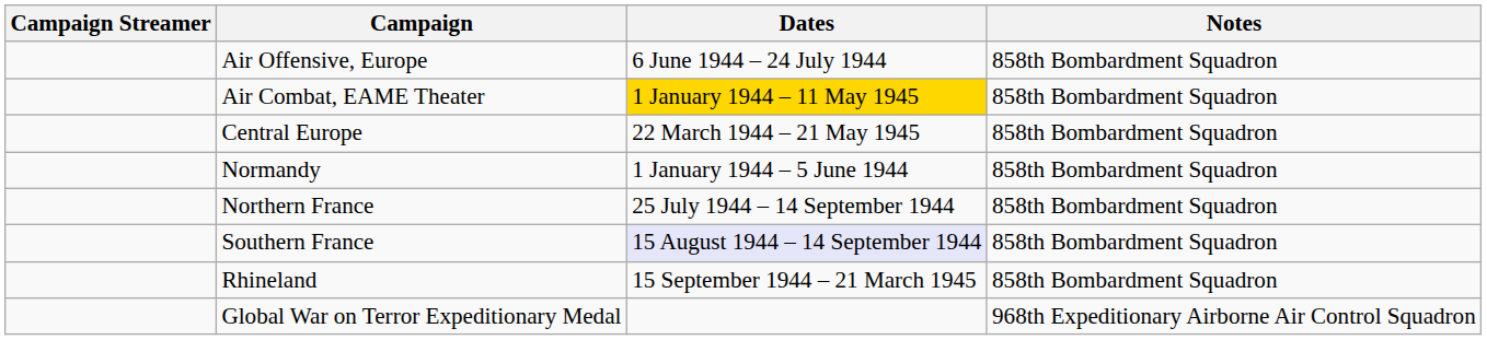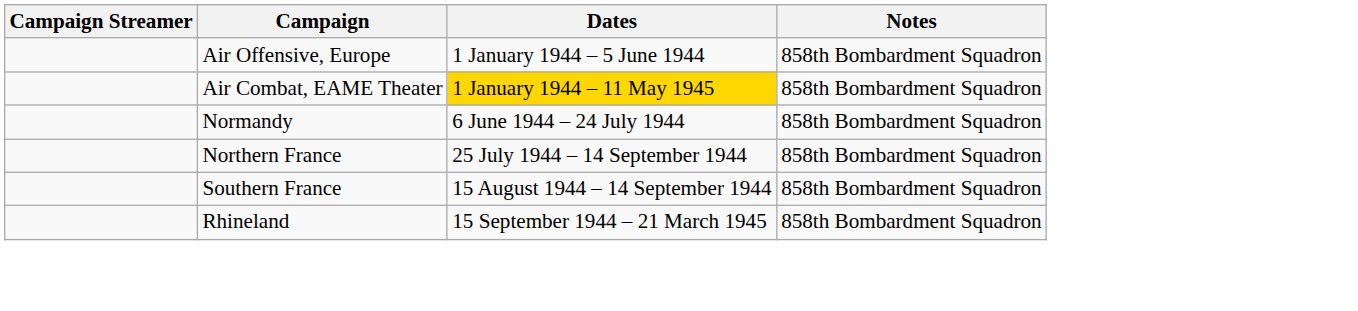 <table class="wikitable">
 <tr style="background:#efefef;">
 <th>Campaign Streamer</th>
 <th>Campaign</th>
 <th>Dates</th>
 <th>Notes</th>
 </tr>
 <tr>
 <td></td>
 <td>Air Offensive, Europe</td>
-<td>6 June 1944 – 24 July 1944</td>
+<td>1 January 1944 – 5 June 1944</td>
 <td>858th Bombardment Squadron</td>
 </tr>
 <tr>
 <td></td>
 <td>Air Combat, EAME Theater</td>
 <td style="background: gold;">1 January 1944 – 11 May 1945</td>
 <td>858th Bombardment Squadron</td>
 </tr>
 <tr>
 <td></td>
-<td>Central Europe</td>
-<td>22 March 1944 – 21 May 1945</td>
-<td>858th Bombardment Squadron</td>
-</tr>
-<tr>
-<td></td>
 <td>Normandy</td>
-<td>1 January 1944 – 5 June 1944</td>
+<td>6 June 1944 – 24 July 1944</td>
 <td>858th Bombardment Squadron</td>
 </tr>
 <tr>
 <td></td>
 <td>Northern France</td>
 <td>25 July 1944 – 14 September 1944</td>
 <td>858th Bombardment Squadron</td>
 </tr>
 <tr>
 <td></td>
 <td>Southern France</td>
-<td style="background: lavender;">15 August 1944 – 14 September 1944</td>
+<td>15 August 1944 – 14 September 1944</td>
 <td>858th Bombardment Squadron</td>
 </tr>
 <tr>
 <td></td>
 <td>Rhineland</td>
 <td>15 September 1944 – 21 March 1945</td>
 <td>858th Bombardment Squadron</td>
 </tr>
-<tr>
-<td></td>
-<td>Global War on Terror Expeditionary Medal</td>
-<td></td>
-<td>968th Expeditionary Airborne Air Control Squadron</td>
-</tr>
 </table>
